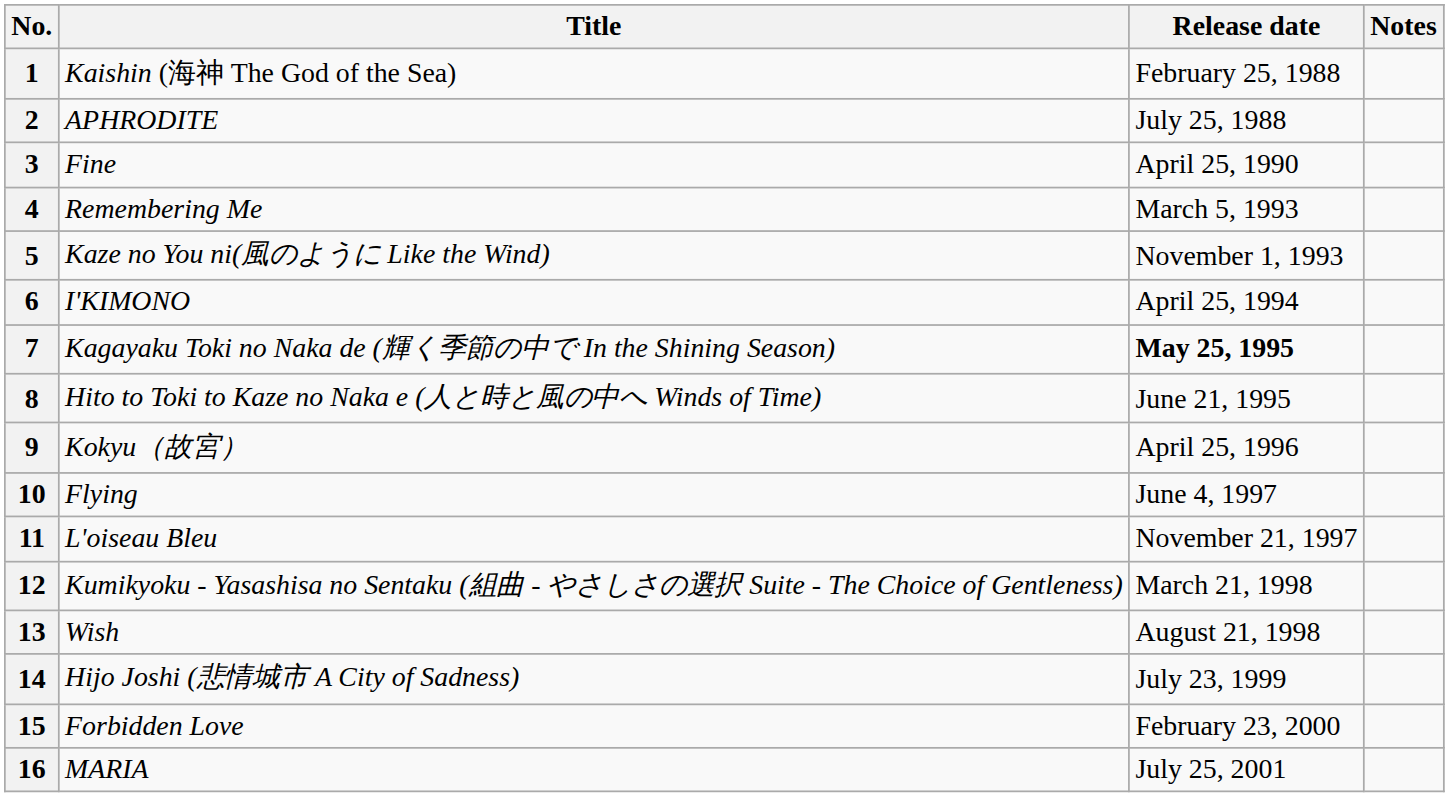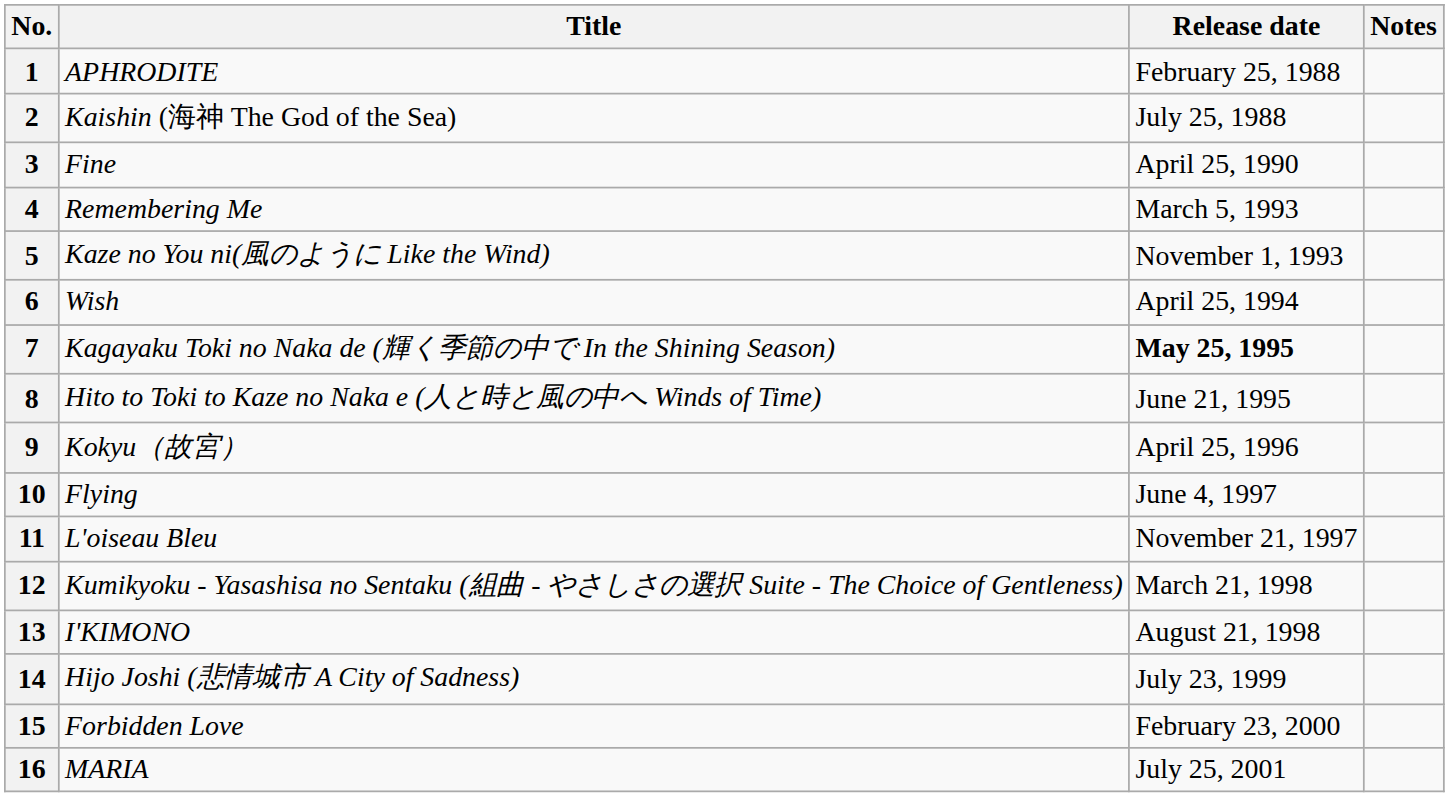 <table class="wikitable">
 <tr>
 <th>No.</th>
 <th>Title</th>
 <th>Release date</th>
 <th>Notes</th>
 </tr>
 <tr>
 <th>1</th>
-<td><em>Kaishin</em> (海神 The God of the Sea)</td>
+<td><em>APHRODITE</em></td>
 <td>February 25, 1988</td>
 <td></td>
 </tr>
 <tr>
 <th>2</th>
-<td><em>APHRODITE</em></td>
+<td><em>Kaishin</em> (海神 The God of the Sea)</td>
 <td>July 25, 1988</td>
 <td></td>
 </tr>
 <tr>
 <th>3</th>
 <td><em>Fine</em></td>
 <td>April 25, 1990</td>
 <td></td>
 </tr>
 <tr>
 <th>4</th>
 <td><em>Remembering Me</em></td>
 <td>March 5, 1993</td>
 <td></td>
 </tr>
 <tr>
 <th>5</th>
 <td><em>Kaze no You ni(風のように Like the Wind)</em></td>
 <td>November 1, 1993</td>
 <td></td>
 </tr>
 <tr>
 <th>6</th>
-<td><em>I'KIMONO</em></td>
+<td><em>Wish</em></td>
 <td>April 25, 1994</td>
 <td></td>
 </tr>
 <tr>
 <th>7</th>
 <td><em>Kagayaku Toki no Naka de (輝く季節の中で In the Shining Season)</em></td>
 <td><strong>May 25, 1995</strong></td>
 <td></td>
 </tr>
 <tr>
 <th>8</th>
 <td><em>Hito to Toki to Kaze no Naka e (人と時と風の中へ Winds of Time)</em></td>
 <td>June 21, 1995</td>
 <td></td>
 </tr>
 <tr>
 <th>9</th>
 <td><em>Kokyu（故宮）</em></td>
 <td>April 25, 1996</td>
 <td></td>
 </tr>
 <tr>
 <th>10</th>
 <td><em>Flying</em></td>
 <td>June 4, 1997</td>
 <td></td>
 </tr>
 <tr>
 <th>11</th>
 <td><em>L'oiseau Bleu</em></td>
 <td>November 21, 1997</td>
 <td></td>
 </tr>
 <tr>
 <th>12</th>
 <td><em>Kumikyoku - Yasashisa no Sentaku (組曲 - やさしさの選択 Suite - The Choice of Gentleness)</em></td>
 <td>March 21, 1998</td>
 <td></td>
 </tr>
 <tr>
 <th>13</th>
-<td><em>Wish</em></td>
+<td><em>I'KIMONO</em></td>
 <td>August 21, 1998</td>
 <td></td>
 </tr>
 <tr>
 <th>14</th>
 <td><em>Hijo Joshi (悲情城市 A City of Sadness)</em></td>
 <td>July 23, 1999</td>
 <td></td>
 </tr>
 <tr>
 <th>15</th>
 <td><em>Forbidden Love</em></td>
 <td>February 23, 2000</td>
 <td></td>
 </tr>
 <tr>
 <th>16</th>
 <td><em>MARIA</em></td>
 <td>July 25, 2001</td>
 <td></td>
 </tr>
 </table>
